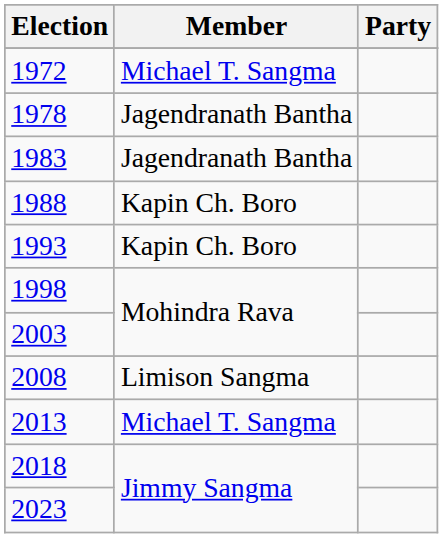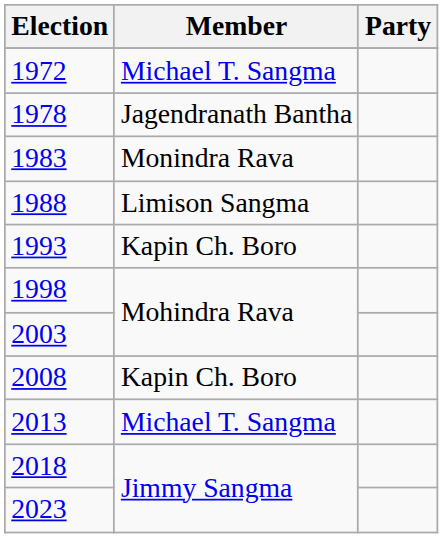 <table class="wikitable sortable">
 <tr>
 <th>Election</th>
 <th>Member</th>
 <th colspan=2>Party</th>
 </tr>
 <tr>
 </tr>
 <tr>
 <td><a href='#'>1972</a></td>
 <td><a href='#'>Michael T. Sangma</a></td>
 <td></td>
 </tr>
 <tr>
 <td><a href='#'>1978</a></td>
 <td>Jagendranath Bantha</td>
 <td></td>
 </tr>
 <tr>
 <td><a href='#'>1983</a></td>
-<td>Jagendranath Bantha</td>
+<td>Monindra Rava</td>
 <td></td>
 </tr>
 <tr>
 <td><a href='#'>1988</a></td>
-<td>Kapin Ch. Boro</td>
+<td>Limison Sangma</td>
 <td></td>
 </tr>
 <tr>
 <td><a href='#'>1993</a></td>
 <td>Kapin Ch. Boro</td>
 <td></td>
 </tr>
 <tr>
 <td><a href='#'>1998</a></td>
 <td rowspan=2>Mohindra Rava</td>
 <td></td>
 </tr>
 <tr>
 <td><a href='#'>2003</a></td>
 <td></td>
 </tr>
 <tr>
 <td><a href='#'>2008</a></td>
-<td>Limison Sangma</td>
+<td>Kapin Ch. Boro</td>
 <td></td>
 </tr>
 <tr>
 <td><a href='#'>2013</a></td>
 <td><a href='#'>Michael T. Sangma</a></td>
 </tr>
 <tr>
 <td><a href='#'>2018</a></td>
 <td rowspan=2><a href='#'>Jimmy Sangma</a></td>
 <td></td>
 </tr>
 <tr>
 <td><a href='#'>2023</a></td>
 <td></td>
 </tr>
 </table>
